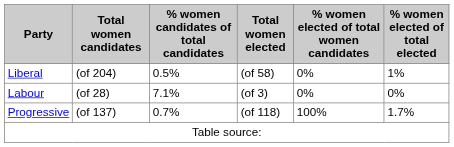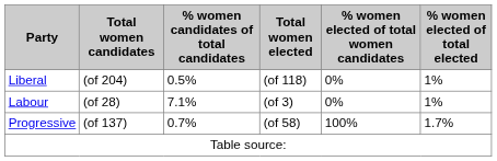 <table border="1" cellpadding="4" width="610" cellspacing="0" style="border-collapse: collapse" class="sortable">
 <tr bgcolor="CCCCCC">
 <th>Party</th>
 <th>Total women candidates</th>
 <th>% women candidates of total candidates</th>
 <th>Total women elected</th>
 <th>% women elected of total women candidates</th>
 <th>% women elected of total elected</th>
 </tr>
 <tr>
 <td><a href='#'>Liberal</a></td>
 <td> (of 204)</td>
 <td>0.5%</td>
-<td> (of 58)</td>
+<td> (of 118)</td>
 <td>0%</td>
 <td>1%</td>
 </tr>
 <tr>
 <td><a href='#'>Labour</a></td>
 <td> (of 28)</td>
 <td>7.1%</td>
 <td> (of 3)</td>
 <td>0%</td>
-<td>0%</td>
+<td>1%</td>
 </tr>
 <tr>
 <td><a href='#'>Progressive</a></td>
 <td> (of 137)</td>
 <td>0.7%</td>
-<td> (of 118)</td>
+<td> (of 58)</td>
 <td>100%</td>
 <td>1.7%</td>
 </tr>
 <tr class="sortbottom">
 <td colspan="6" align="center">Table source:</td>
 </tr>
 </table>
